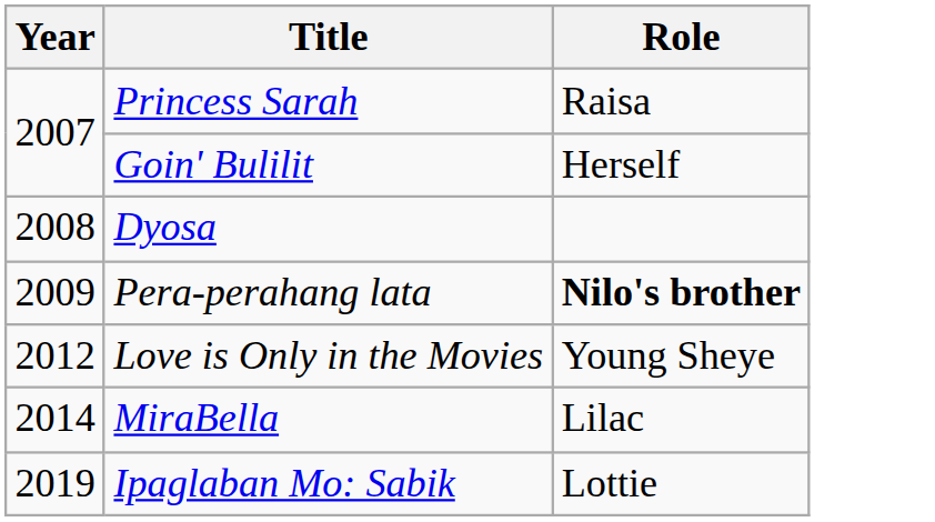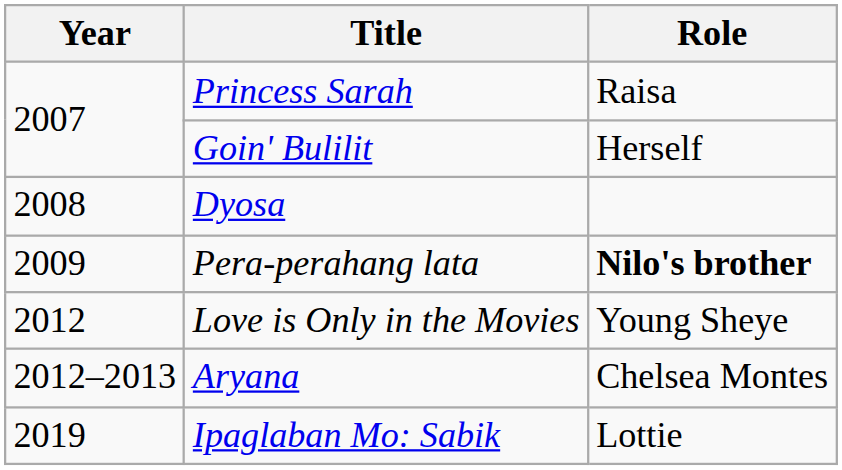 <table class="wikitable sortable">
 <tr>
 <th>Year</th>
 <th>Title</th>
 <th>Role</th>
 </tr>
 <tr>
 <td rowspan="2">2007</td>
 <td><em><a href='#'>Princess Sarah</a></em></td>
 <td>Raisa</td>
 </tr>
 <tr>
 <td><em><a href='#'>Goin' Bulilit</a></em></td>
 <td>Herself</td>
 </tr>
 <tr>
 <td>2008</td>
 <td><em><a href='#'>Dyosa</a></em></td>
 <td></td>
 </tr>
 <tr>
 <td>2009</td>
 <td><em>Pera-perahang lata</em></td>
 <td><strong>Nilo's brother</strong></td>
 </tr>
 <tr>
 <td>2012</td>
 <td><em>Love is Only in the Movies</em></td>
 <td>Young Sheye</td>
 </tr>
 <tr>
-<td>2014</td>
-<td><em><a href='#'>MiraBella</a></em></td>
-<td>Lilac</td>
+<td>2012–2013</td>
+<td><em><a href='#'>Aryana</a></em></td>
+<td>Chelsea Montes</td>
 </tr>
 <tr>
 <td>2019</td>
 <td><em><a href='#'>Ipaglaban Mo: Sabik</a></em></td>
 <td>Lottie</td>
 </tr>
 </table>
